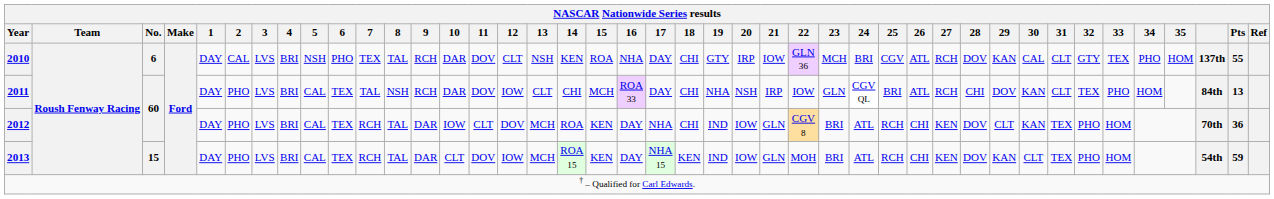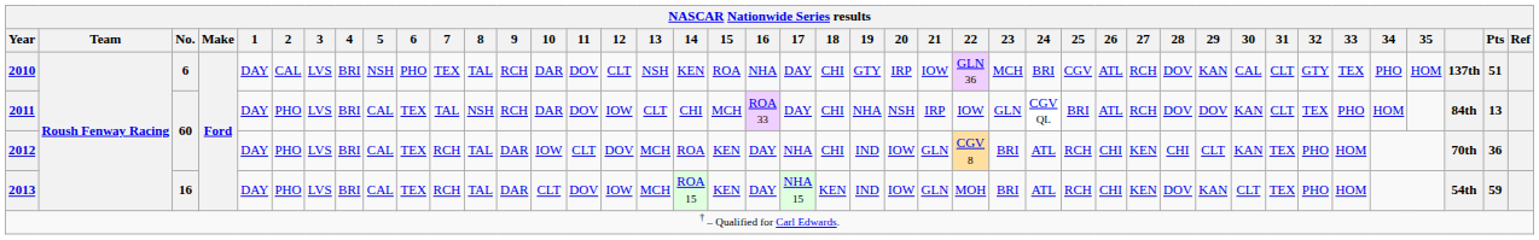 <table class="wikitable" style="text-align:center; font-size:75%">
 <tr>
 <th colspan=42><a href='#'>NASCAR</a> <a href='#'>Nationwide Series</a> results</th>
 </tr>
 <tr>
 <th>Year</th>
 <th>Team</th>
 <th>No.</th>
 <th>Make</th>
 <th>1</th>
 <th>2</th>
 <th>3</th>
 <th>4</th>
 <th>5</th>
 <th>6</th>
 <th>7</th>
 <th>8</th>
 <th>9</th>
 <th>10</th>
 <th>11</th>
 <th>12</th>
 <th>13</th>
 <th>14</th>
 <th>15</th>
 <th>16</th>
 <th>17</th>
 <th>18</th>
 <th>19</th>
 <th>20</th>
 <th>21</th>
 <th>22</th>
 <th>23</th>
 <th>24</th>
 <th>25</th>
 <th>26</th>
 <th>27</th>
 <th>28</th>
 <th>29</th>
 <th>30</th>
 <th>31</th>
 <th>32</th>
 <th>33</th>
 <th>34</th>
 <th>35</th>
 <th></th>
 <th>Pts</th>
 <th>Ref</th>
 </tr>
 <tr>
 <th><a href='#'>2010</a></th>
 <th rowspan=4><a href='#'>Roush Fenway Racing</a></th>
 <th>6</th>
 <th rowspan=4><a href='#'>Ford</a></th>
 <td><a href='#'>DAY</a></td>
 <td><a href='#'>CAL</a></td>
 <td><a href='#'>LVS</a></td>
 <td><a href='#'>BRI</a></td>
 <td><a href='#'>NSH</a></td>
 <td><a href='#'>PHO</a></td>
 <td><a href='#'>TEX</a></td>
 <td><a href='#'>TAL</a></td>
 <td><a href='#'>RCH</a></td>
 <td><a href='#'>DAR</a></td>
 <td><a href='#'>DOV</a></td>
 <td><a href='#'>CLT</a></td>
 <td><a href='#'>NSH</a></td>
 <td><a href='#'>KEN</a></td>
 <td><a href='#'>ROA</a></td>
 <td><a href='#'>NHA</a></td>
 <td><a href='#'>DAY</a></td>
 <td><a href='#'>CHI</a></td>
 <td><a href='#'>GTY</a></td>
 <td><a href='#'>IRP</a></td>
 <td><a href='#'>IOW</a></td>
 <td style="background:#EFCFFF;"><a href='#'>GLN</a><br><small>36</small></td>
 <td><a href='#'>MCH</a></td>
 <td><a href='#'>BRI</a></td>
 <td><a href='#'>CGV</a></td>
 <td><a href='#'>ATL</a></td>
 <td><a href='#'>RCH</a></td>
 <td><a href='#'>DOV</a></td>
 <td><a href='#'>KAN</a></td>
 <td><a href='#'>CAL</a></td>
 <td><a href='#'>CLT</a></td>
 <td><a href='#'>GTY</a></td>
 <td><a href='#'>TEX</a></td>
 <td><a href='#'>PHO</a></td>
 <td><a href='#'>HOM</a></td>
 <th>137th</th>
-<th>55</th>
+<th>51</th>
 <th></th>
 </tr>
 <tr>
 <th><a href='#'>2011</a></th>
 <th rowspan=2>60</th>
 <td><a href='#'>DAY</a></td>
 <td><a href='#'>PHO</a></td>
 <td><a href='#'>LVS</a></td>
 <td><a href='#'>BRI</a></td>
 <td><a href='#'>CAL</a></td>
 <td><a href='#'>TEX</a></td>
 <td><a href='#'>TAL</a></td>
 <td><a href='#'>NSH</a></td>
 <td><a href='#'>RCH</a></td>
 <td><a href='#'>DAR</a></td>
 <td><a href='#'>DOV</a></td>
 <td><a href='#'>IOW</a></td>
 <td><a href='#'>CLT</a></td>
 <td><a href='#'>CHI</a></td>
 <td><a href='#'>MCH</a></td>
 <td style="background:#EFCFFF;"><a href='#'>ROA</a><br><small>33</small></td>
 <td><a href='#'>DAY</a></td>
 <td><a href='#'>CHI</a></td>
 <td><a href='#'>NHA</a></td>
 <td><a href='#'>NSH</a></td>
 <td><a href='#'>IRP</a></td>
 <td><a href='#'>IOW</a></td>
 <td><a href='#'>GLN</a></td>
 <td style="background:#FFFFFF;"><a href='#'>CGV</a><br><small>QL</small></td>
 <td><a href='#'>BRI</a></td>
 <td><a href='#'>ATL</a></td>
 <td><a href='#'>RCH</a></td>
-<td><a href='#'>CHI</a></td>
+<td><a href='#'>DOV</a></td>
 <td><a href='#'>DOV</a></td>
 <td><a href='#'>KAN</a></td>
 <td><a href='#'>CLT</a></td>
 <td><a href='#'>TEX</a></td>
 <td><a href='#'>PHO</a></td>
 <td><a href='#'>HOM</a></td>
 <td></td>
 <th>84th</th>
 <th>13</th>
 <th></th>
 </tr>
 <tr>
 <th><a href='#'>2012</a></th>
 <td><a href='#'>DAY</a></td>
 <td><a href='#'>PHO</a></td>
 <td><a href='#'>LVS</a></td>
 <td><a href='#'>BRI</a></td>
 <td><a href='#'>CAL</a></td>
 <td><a href='#'>TEX</a></td>
 <td><a href='#'>RCH</a></td>
 <td><a href='#'>TAL</a></td>
 <td><a href='#'>DAR</a></td>
 <td><a href='#'>IOW</a></td>
 <td><a href='#'>CLT</a></td>
 <td><a href='#'>DOV</a></td>
 <td><a href='#'>MCH</a></td>
 <td><a href='#'>ROA</a></td>
 <td><a href='#'>KEN</a></td>
 <td><a href='#'>DAY</a></td>
 <td><a href='#'>NHA</a></td>
 <td><a href='#'>CHI</a></td>
 <td><a href='#'>IND</a></td>
 <td><a href='#'>IOW</a></td>
 <td><a href='#'>GLN</a></td>
 <td style="background:#FFDF9F;"><a href='#'>CGV</a><br><small>8</small></td>
 <td><a href='#'>BRI</a></td>
 <td><a href='#'>ATL</a></td>
 <td><a href='#'>RCH</a></td>
 <td><a href='#'>CHI</a></td>
 <td><a href='#'>KEN</a></td>
-<td><a href='#'>DOV</a></td>
+<td><a href='#'>CHI</a></td>
 <td><a href='#'>CLT</a></td>
 <td><a href='#'>KAN</a></td>
 <td><a href='#'>TEX</a></td>
 <td><a href='#'>PHO</a></td>
 <td><a href='#'>HOM</a></td>
 <td colspan=2></td>
 <th>70th</th>
 <th>36</th>
 <th></th>
 </tr>
 <tr>
 <th><a href='#'>2013</a></th>
-<th>15</th>
+<th>16</th>
 <td><a href='#'>DAY</a></td>
 <td><a href='#'>PHO</a></td>
 <td><a href='#'>LVS</a></td>
 <td><a href='#'>BRI</a></td>
 <td><a href='#'>CAL</a></td>
 <td><a href='#'>TEX</a></td>
 <td><a href='#'>RCH</a></td>
 <td><a href='#'>TAL</a></td>
 <td><a href='#'>DAR</a></td>
 <td><a href='#'>CLT</a></td>
 <td><a href='#'>DOV</a></td>
 <td><a href='#'>IOW</a></td>
 <td><a href='#'>MCH</a></td>
 <td style="background:#DFFFDF;"><a href='#'>ROA</a><br><small>15</small></td>
 <td><a href='#'>KEN</a></td>
 <td><a href='#'>DAY</a></td>
 <td style="background:#DFFFDF;"><a href='#'>NHA</a><br><small>15</small></td>
 <td><a href='#'>KEN</a></td>
 <td><a href='#'>IND</a></td>
 <td><a href='#'>IOW</a></td>
 <td><a href='#'>GLN</a></td>
 <td><a href='#'>MOH</a></td>
 <td><a href='#'>BRI</a></td>
 <td><a href='#'>ATL</a></td>
 <td><a href='#'>RCH</a></td>
 <td><a href='#'>CHI</a></td>
 <td><a href='#'>KEN</a></td>
 <td><a href='#'>DOV</a></td>
 <td><a href='#'>KAN</a></td>
 <td><a href='#'>CLT</a></td>
 <td><a href='#'>TEX</a></td>
 <td><a href='#'>PHO</a></td>
 <td><a href='#'>HOM</a></td>
 <td colspan=2></td>
 <th>54th</th>
 <th>59</th>
 <th></th>
 </tr>
 <tr>
 <td colspan=43><small><sup>†</sup> – Qualified for <a href='#'>Carl Edwards</a>. </small></td>
 </tr>
 </table>
